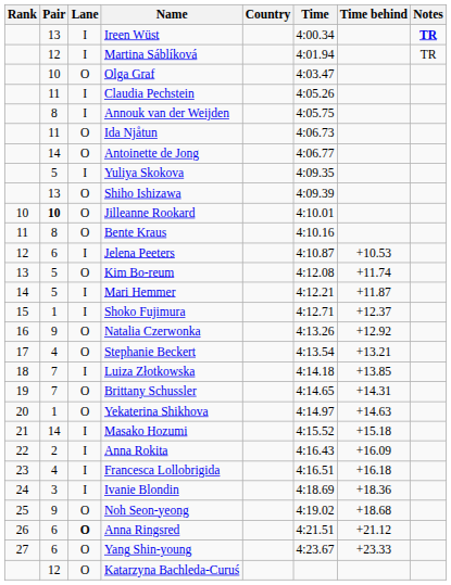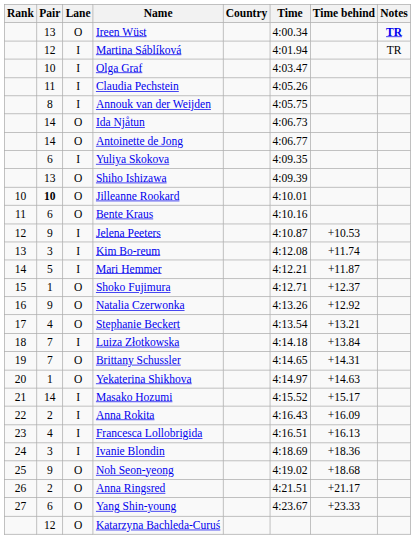 <table class="wikitable sortable" style="text-align:center">
 <tr>
 <th>Rank</th>
 <th>Pair</th>
 <th>Lane</th>
 <th>Name</th>
 <th>Country</th>
 <th>Time</th>
 <th>Time behind</th>
 <th>Notes</th>
 </tr>
 <tr>
 <td></td>
 <td>13</td>
-<td>I</td>
+<td>O</td>
 <td align="left"><a href='#'>Ireen Wüst</a></td>
 <td align="left"></td>
 <td>4:00.34</td>
 <td></td>
 <td><strong><a href='#'>TR</a></strong></td>
 </tr>
 <tr>
 <td></td>
 <td>12</td>
 <td>I</td>
 <td align="left"><a href='#'>Martina Sáblíková</a></td>
 <td align="left"></td>
 <td>4:01.94</td>
 <td></td>
 <td>TR</td>
 </tr>
 <tr>
 <td></td>
 <td>10</td>
-<td>O</td>
+<td>I</td>
 <td align="left"><a href='#'>Olga Graf</a></td>
 <td align="left"></td>
 <td>4:03.47</td>
 <td></td>
 <td></td>
 </tr>
 <tr>
 <td></td>
 <td>11</td>
 <td>I</td>
 <td align="left"><a href='#'>Claudia Pechstein</a></td>
 <td align="left"></td>
 <td>4:05.26</td>
 <td></td>
 <td></td>
 </tr>
 <tr>
 <td></td>
 <td>8</td>
 <td>I</td>
 <td align="left"><a href='#'>Annouk van der Weijden</a></td>
 <td align="left"></td>
 <td>4:05.75</td>
 <td></td>
 <td></td>
 </tr>
 <tr>
 <td></td>
-<td>11</td>
+<td>14</td>
 <td>O</td>
 <td align="left"><a href='#'>Ida Njåtun</a></td>
 <td align="left"></td>
 <td>4:06.73</td>
 <td></td>
 <td></td>
 </tr>
 <tr>
 <td></td>
 <td>14</td>
 <td>O</td>
 <td align="left"><a href='#'>Antoinette de Jong</a></td>
 <td align="left"></td>
 <td>4:06.77</td>
 <td></td>
 <td></td>
 </tr>
 <tr>
 <td></td>
-<td>5</td>
+<td>6</td>
 <td>I</td>
 <td align="left"><a href='#'>Yuliya Skokova</a></td>
 <td align="left"></td>
 <td>4:09.35</td>
 <td></td>
 <td></td>
 </tr>
 <tr>
 <td></td>
 <td>13</td>
 <td>O</td>
 <td align="left"><a href='#'>Shiho Ishizawa</a></td>
 <td align="left"></td>
 <td>4:09.39</td>
 <td></td>
 <td></td>
 </tr>
 <tr>
 <td>10</td>
 <td><strong>10</strong></td>
 <td>O</td>
 <td align="left"><a href='#'>Jilleanne Rookard</a></td>
 <td align="left"></td>
 <td>4:10.01</td>
 <td></td>
 <td></td>
 </tr>
 <tr>
 <td>11</td>
-<td>8</td>
+<td>6</td>
 <td>O</td>
 <td align="left"><a href='#'>Bente Kraus</a></td>
 <td align="left"></td>
 <td>4:10.16</td>
 <td></td>
 <td></td>
 </tr>
 <tr>
 <td>12</td>
-<td>6</td>
+<td>9</td>
 <td>I</td>
 <td align="left"><a href='#'>Jelena Peeters</a></td>
 <td align="left"></td>
 <td>4:10.87</td>
 <td>+10.53</td>
 <td></td>
 </tr>
 <tr>
 <td>13</td>
-<td>5</td>
-<td>O</td>
+<td>3</td>
+<td>I</td>
 <td align="left"><a href='#'>Kim Bo-reum</a></td>
 <td align="left"></td>
 <td>4:12.08</td>
 <td>+11.74</td>
 <td></td>
 </tr>
 <tr>
 <td>14</td>
 <td>5</td>
 <td>I</td>
 <td align="left"><a href='#'>Mari Hemmer</a></td>
 <td align="left"></td>
 <td>4:12.21</td>
 <td>+11.87</td>
 <td></td>
 </tr>
 <tr>
 <td>15</td>
 <td>1</td>
-<td>I</td>
+<td>O</td>
 <td align="left"><a href='#'>Shoko Fujimura</a></td>
 <td align="left"></td>
 <td>4:12.71</td>
 <td>+12.37</td>
 <td></td>
 </tr>
 <tr>
 <td>16</td>
 <td>9</td>
 <td>O</td>
 <td align="left"><a href='#'>Natalia Czerwonka</a></td>
 <td align="left"></td>
 <td>4:13.26</td>
 <td>+12.92</td>
 <td></td>
 </tr>
 <tr>
 <td>17</td>
 <td>4</td>
 <td>O</td>
 <td align="left"><a href='#'>Stephanie Beckert</a></td>
 <td align="left"></td>
 <td>4:13.54</td>
 <td>+13.21</td>
 <td></td>
 </tr>
 <tr>
 <td>18</td>
 <td>7</td>
 <td>I</td>
 <td align="left"><a href='#'>Luiza Złotkowska</a></td>
 <td align="left"></td>
 <td>4:14.18</td>
-<td>+13.85</td>
+<td>+13.84</td>
 <td></td>
 </tr>
 <tr>
 <td>19</td>
 <td>7</td>
 <td>O</td>
 <td align="left"><a href='#'>Brittany Schussler</a></td>
 <td align="left"></td>
 <td>4:14.65</td>
 <td>+14.31</td>
 <td></td>
 </tr>
 <tr>
 <td>20</td>
 <td>1</td>
 <td>O</td>
 <td align="left"><a href='#'>Yekaterina Shikhova</a></td>
 <td align="left"></td>
 <td>4:14.97</td>
 <td>+14.63</td>
 <td></td>
 </tr>
 <tr>
 <td>21</td>
 <td>14</td>
 <td>I</td>
 <td align="left"><a href='#'>Masako Hozumi</a></td>
 <td align="left"></td>
 <td>4:15.52</td>
-<td>+15.18</td>
+<td>+15.17</td>
 <td></td>
 </tr>
 <tr>
 <td>22</td>
 <td>2</td>
 <td>I</td>
 <td align="left"><a href='#'>Anna Rokita</a></td>
 <td align="left"></td>
 <td>4:16.43</td>
 <td>+16.09</td>
 <td></td>
 </tr>
 <tr>
 <td>23</td>
 <td>4</td>
 <td>I</td>
 <td align="left"><a href='#'>Francesca Lollobrigida</a></td>
 <td align="left"></td>
 <td>4:16.51</td>
-<td>+16.18</td>
+<td>+16.13</td>
 <td></td>
 </tr>
 <tr>
 <td>24</td>
 <td>3</td>
 <td>I</td>
 <td align="left"><a href='#'>Ivanie Blondin</a></td>
 <td align="left"></td>
 <td>4:18.69</td>
 <td>+18.36</td>
 <td></td>
 </tr>
 <tr>
 <td>25</td>
 <td>9</td>
 <td>O</td>
 <td align="left"><a href='#'>Noh Seon-yeong</a></td>
 <td align="left"></td>
 <td>4:19.02</td>
 <td>+18.68</td>
 <td></td>
 </tr>
 <tr>
 <td>26</td>
-<td>6</td>
-<td><strong>O</strong></td>
+<td>2</td>
+<td>O</td>
 <td align="left"><a href='#'>Anna Ringsred</a></td>
 <td align="left"></td>
 <td>4:21.51</td>
-<td>+21.12</td>
+<td>+21.17</td>
 <td></td>
 </tr>
 <tr>
 <td>27</td>
 <td>6</td>
 <td>O</td>
 <td align="left"><a href='#'>Yang Shin-young</a></td>
 <td align="left"></td>
 <td>4:23.67</td>
 <td>+23.33</td>
 <td></td>
 </tr>
 <tr>
 <td></td>
 <td>12</td>
 <td>O</td>
 <td align="left"><a href='#'>Katarzyna Bachleda-Curuś</a></td>
 <td align="left"></td>
 <td></td>
 <td></td>
 <td></td>
 </tr>
 </table>
